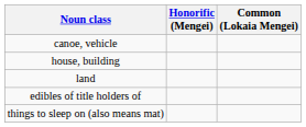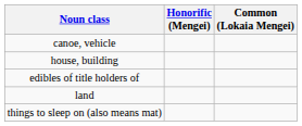 <table class="wikitable" style=text-align:center>
 <tr>
 <th><a href='#'>Noun class</a></th>
 <th><a href='#'>Honorific</a><br>(Mengei)</th>
 <th>Common<br>(Lokaia Mengei)</th>
 </tr>
 <tr>
 <td>canoe, vehicle</td>
 <td></td>
 <td></td>
 </tr>
 <tr>
 <td>house, building</td>
 <td></td>
 <td></td>
 </tr>
 <tr>
-<td>land</td>
+<td>edibles of title holders of </td>
 <td></td>
 <td></td>
 </tr>
 <tr>
-<td>edibles of title holders of </td>
+<td>land</td>
 <td></td>
 <td></td>
 </tr>
 <tr>
 <td>things to sleep on (also means mat)</td>
 <td></td>
 <td></td>
 </tr>
 </table>
